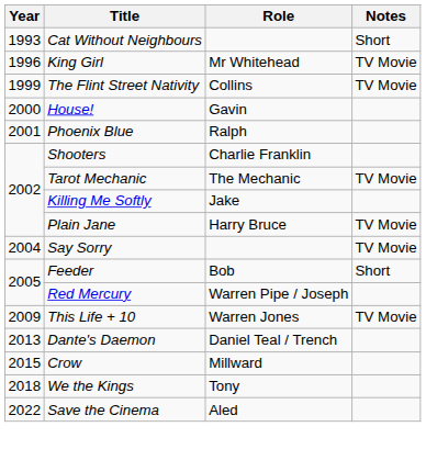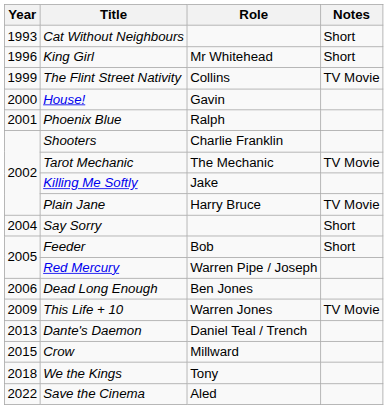 <table class="wikitable sortable">
 <tr>
 <th>Year</th>
 <th>Title</th>
 <th>Role</th>
 <th class="unsortable">Notes</th>
 </tr>
 <tr>
 <td>1993</td>
 <td><em>Cat Without Neighbours</em></td>
 <td></td>
 <td>Short</td>
 </tr>
 <tr>
 <td>1996</td>
 <td><em>King Girl</em></td>
 <td>Mr Whitehead</td>
-<td>TV Movie</td>
+<td>Short</td>
 </tr>
 <tr>
 <td>1999</td>
 <td><em>The Flint Street Nativity</em></td>
 <td>Collins</td>
 <td>TV Movie</td>
 </tr>
 <tr>
 <td>2000</td>
 <td><em><a href='#'>House!</a></em></td>
 <td>Gavin</td>
 <td></td>
 </tr>
 <tr>
 <td>2001</td>
 <td><em>Phoenix Blue</em></td>
 <td>Ralph</td>
 <td></td>
 </tr>
 <tr>
 <td rowspan=4>2002</td>
 <td><em>Shooters</em></td>
 <td>Charlie Franklin</td>
 <td></td>
 </tr>
 <tr>
 <td><em>Tarot Mechanic</em></td>
 <td>The Mechanic</td>
 <td>TV Movie</td>
 </tr>
 <tr>
 <td><em><a href='#'>Killing Me Softly</a></em></td>
 <td>Jake</td>
 <td></td>
 </tr>
 <tr>
 <td><em>Plain Jane</em></td>
 <td>Harry Bruce</td>
 <td>TV Movie</td>
 </tr>
 <tr>
 <td>2004</td>
 <td><em>Say Sorry</em></td>
 <td></td>
-<td>TV Movie</td>
+<td>Short</td>
 </tr>
 <tr>
 <td rowspan=2>2005</td>
 <td><em>Feeder</em></td>
 <td>Bob</td>
 <td>Short</td>
 </tr>
 <tr>
 <td><em><a href='#'>Red Mercury</a></em></td>
 <td>Warren Pipe / Joseph</td>
+<td></td>
+</tr>
+<tr>
+<td>2006</td>
+<td><em>Dead Long Enough</em></td>
+<td>Ben Jones</td>
 <td></td>
 </tr>
 <tr>
 <td>2009</td>
 <td><em>This Life + 10</em></td>
 <td>Warren Jones</td>
 <td>TV Movie</td>
 </tr>
 <tr>
 <td>2013</td>
 <td><em>Dante's Daemon</em></td>
 <td>Daniel Teal / Trench</td>
 <td></td>
 </tr>
 <tr>
 <td>2015</td>
 <td><em>Crow</em></td>
 <td>Millward</td>
 <td></td>
 </tr>
 <tr>
 <td>2018</td>
 <td><em>We the Kings</em></td>
 <td>Tony</td>
 <td></td>
 </tr>
 <tr>
 <td>2022</td>
 <td><em>Save the Cinema</em></td>
 <td>Aled</td>
 <td></td>
 </tr>
 </table>
